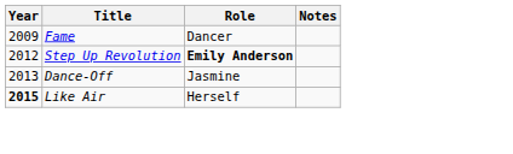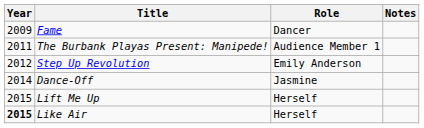 <table class="wikitable">
 <tr>
 <th>Year</th>
 <th>Title</th>
 <th>Role</th>
 <th>Notes</th>
 </tr>
 <tr>
 <td>2009</td>
 <td><em><a href='#'>Fame</a></em></td>
 <td>Dancer</td>
 <td></td>
 </tr>
 <tr>
-<td>2012</td>
-<td><em><a href='#'>Step Up Revolution</a></em></td>
-<td><strong>Emily Anderson</strong></td>
+<td>2011</td>
+<td><em>The Burbank Playas Present: Manipede!</em></td>
+<td>Audience Member 1</td>
 <td></td>
 </tr>
 <tr>
-<td>2013</td>
+<td>2012</td>
+<td><em><a href='#'>Step Up Revolution</a></em></td>
+<td>Emily Anderson</td>
+<td></td>
+</tr>
+<tr>
+<td>2014</td>
 <td><em>Dance-Off</em></td>
 <td>Jasmine</td>
+<td></td>
+</tr>
+<tr>
+<td>2015</td>
+<td><em>Lift Me Up</em></td>
+<td>Herself</td>
 <td></td>
 </tr>
 <tr>
 <td><strong>2015</strong></td>
 <td><em>Like Air</em></td>
 <td>Herself</td>
 <td></td>
 </tr>
 </table>
